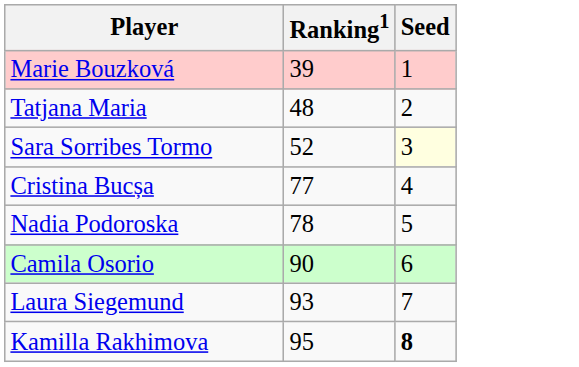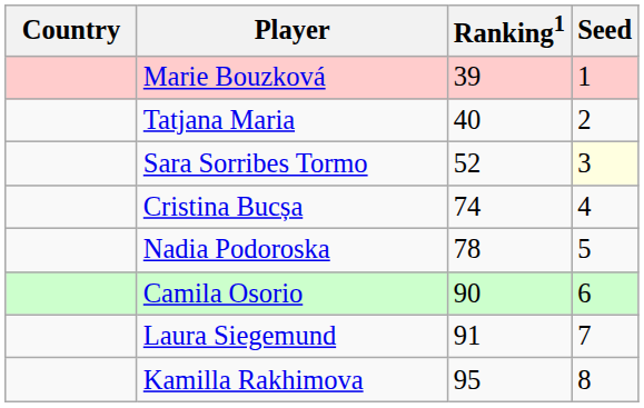 <table class="sortable wikitable">
 <tr>
+<th width="70">Country</th>
 <th width="175">Player</th>
 <th>Ranking<sup>1</sup></th>
 <th>Seed</th>
 </tr>
 <tr style="background:#fcc;">
+<td></td>
 <td><a href='#'>Marie Bouzková</a></td>
 <td>39</td>
 <td>1</td>
 </tr>
 <tr>
+<td></td>
 <td><a href='#'>Tatjana Maria</a></td>
-<td>48</td>
+<td>40</td>
 <td>2</td>
 </tr>
 <tr>
+<td></td>
 <td><a href='#'>Sara Sorribes Tormo</a></td>
 <td>52</td>
 <td style="background: lightyellow;">3</td>
 </tr>
 <tr>
+<td></td>
 <td><a href='#'>Cristina Bucșa</a></td>
-<td>77</td>
+<td>74</td>
 <td>4</td>
 </tr>
 <tr>
+<td></td>
 <td><a href='#'>Nadia Podoroska</a></td>
 <td>78</td>
 <td>5</td>
 </tr>
 <tr style="background:#cfc;">
+<td></td>
 <td><a href='#'>Camila Osorio</a></td>
 <td>90</td>
 <td>6</td>
 </tr>
 <tr>
+<td></td>
 <td><a href='#'>Laura Siegemund</a></td>
-<td>93</td>
+<td>91</td>
 <td>7</td>
 </tr>
 <tr>
+<td></td>
 <td><a href='#'>Kamilla Rakhimova</a></td>
 <td>95</td>
-<td><strong>8</strong></td>
+<td>8</td>
 </tr>
 </table>
